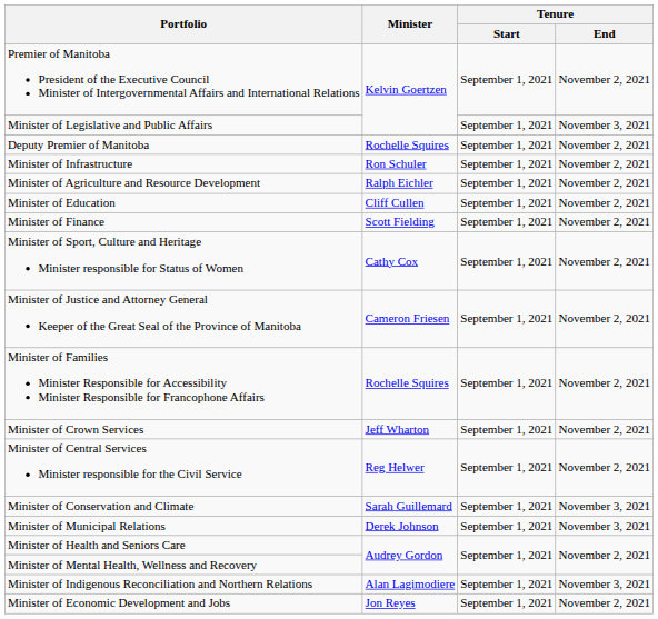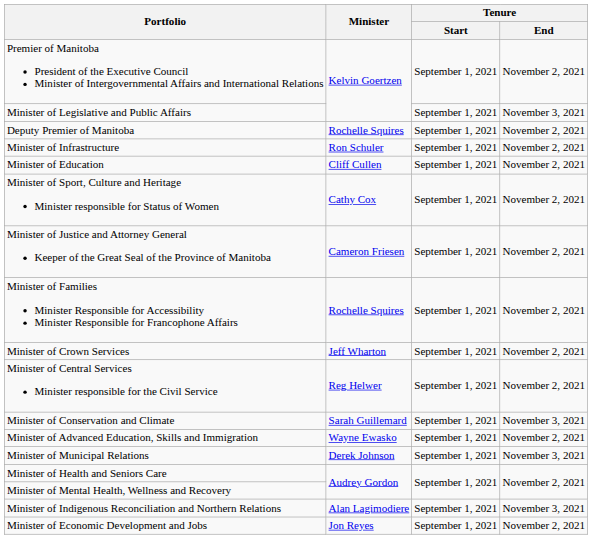 <table class="wikitable">
 <tr>
 <th rowspan="2">Portfolio</th>
 <th rowspan="2">Minister</th>
 <th colspan="2">Tenure</th>
 </tr>
 <tr>
 <th>Start</th>
 <th>End</th>
 </tr>
 <tr>
 <td>Premier of Manitoba<br><ul><li>President of the Executive Council</li><li>Minister of Intergovernmental Affairs and International Relations</li></ul></td>
 <td rowspan="2"><a href='#'>Kelvin Goertzen</a></td>
 <td>September 1, 2021</td>
 <td>November 2, 2021</td>
 </tr>
 <tr>
 <td>Minister of Legislative and Public Affairs</td>
 <td>September 1, 2021</td>
 <td>November 3, 2021</td>
 </tr>
 <tr>
 <td>Deputy Premier of Manitoba</td>
 <td><a href='#'>Rochelle Squires</a></td>
 <td>September 1, 2021</td>
 <td>November 2, 2021</td>
 </tr>
 <tr>
 <td>Minister of Infrastructure</td>
 <td><a href='#'>Ron Schuler</a></td>
 <td>September 1, 2021</td>
 <td>November 2, 2021</td>
 </tr>
 <tr>
-<td>Minister of Agriculture and Resource Development</td>
-<td><a href='#'>Ralph Eichler</a></td>
-<td>September 1, 2021</td>
-<td>November 2, 2021</td>
-</tr>
-<tr>
 <td>Minister of Education</td>
 <td><a href='#'>Cliff Cullen</a></td>
-<td>September 1, 2021</td>
-<td>November 2, 2021</td>
-</tr>
-<tr>
-<td>Minister of Finance</td>
-<td><a href='#'>Scott Fielding</a></td>
 <td>September 1, 2021</td>
 <td>November 2, 2021</td>
 </tr>
 <tr>
 <td>Minister of Sport, Culture and Heritage<br><ul><li>Minister responsible for Status of Women</li></ul></td>
 <td><a href='#'>Cathy Cox</a></td>
 <td>September 1, 2021</td>
 <td>November 2, 2021</td>
 </tr>
 <tr>
 <td>Minister of Justice and Attorney General<br><ul><li>Keeper of the Great Seal of the Province of Manitoba</li></ul></td>
 <td><a href='#'>Cameron Friesen</a></td>
 <td>September 1, 2021</td>
 <td>November 2, 2021</td>
 </tr>
 <tr>
 <td>Minister of Families<br><ul><li>Minister Responsible for Accessibility</li><li>Minister Responsible for Francophone Affairs</li></ul></td>
 <td><a href='#'>Rochelle Squires</a></td>
 <td>September 1, 2021</td>
 <td>November 2, 2021</td>
 </tr>
 <tr>
 <td>Minister of Crown Services</td>
 <td><a href='#'>Jeff Wharton</a></td>
 <td>September 1, 2021</td>
 <td>November 2, 2021</td>
 </tr>
 <tr>
 <td>Minister of Central Services<br><ul><li>Minister responsible for the Civil Service</li></ul></td>
 <td><a href='#'>Reg Helwer</a></td>
 <td>September 1, 2021</td>
 <td>November 2, 2021</td>
 </tr>
 <tr>
 <td>Minister of Conservation and Climate</td>
 <td><a href='#'>Sarah Guillemard</a></td>
 <td>September 1, 2021</td>
 <td>November 3, 2021</td>
 </tr>
 <tr>
+<td>Minister of Advanced Education, Skills and Immigration</td>
+<td><a href='#'>Wayne Ewasko</a></td>
+<td>September 1, 2021</td>
+<td>November 2, 2021</td>
+</tr>
+<tr>
 <td>Minister of Municipal Relations</td>
 <td><a href='#'>Derek Johnson</a></td>
 <td>September 1, 2021</td>
 <td>November 3, 2021</td>
 </tr>
 <tr>
 <td>Minister of Health and Seniors Care</td>
 <td rowspan="2"><a href='#'>Audrey Gordon</a></td>
 <td rowspan="2">September 1, 2021</td>
 <td rowspan="2">November 2, 2021</td>
 </tr>
 <tr>
 <td>Minister of Mental Health, Wellness and Recovery</td>
 </tr>
 <tr>
 <td>Minister of Indigenous Reconciliation and Northern Relations</td>
 <td><a href='#'>Alan Lagimodiere</a></td>
 <td>September 1, 2021</td>
 <td>November 3, 2021</td>
 </tr>
 <tr>
 <td>Minister of Economic Development and Jobs</td>
 <td><a href='#'>Jon Reyes</a></td>
 <td>September 1, 2021</td>
 <td>November 2, 2021</td>
 </tr>
 </table>
